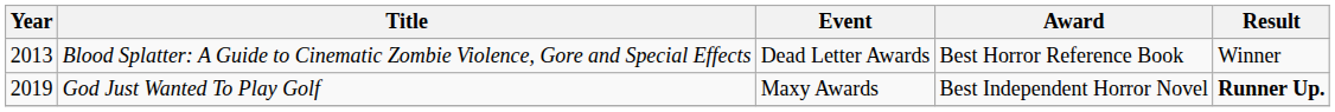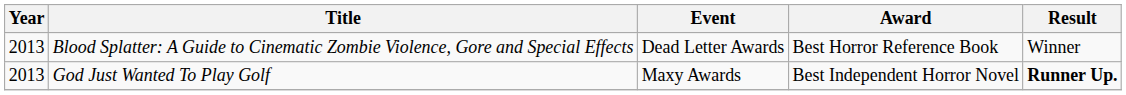 <table class="wikitable sortable">
 <tr>
 <th>Year</th>
 <th>Title</th>
 <th>Event</th>
 <th>Award</th>
 <th>Result</th>
 </tr>
 <tr>
 <td>2013</td>
 <td><em>Blood Splatter: A Guide to Cinematic Zombie Violence, Gore and Special Effects</em></td>
 <td>Dead Letter Awards</td>
 <td>Best Horror Reference Book</td>
 <td>Winner </td>
 </tr>
 <tr>
-<td>2019</td>
+<td>2013</td>
 <td><em>God Just Wanted To Play Golf</em></td>
 <td>Maxy Awards</td>
 <td>Best Independent Horror Novel</td>
 <td><strong>Runner Up.</strong></td>
 </tr>
 <tr>
 </tr>
 </table>
